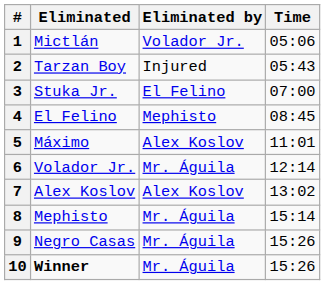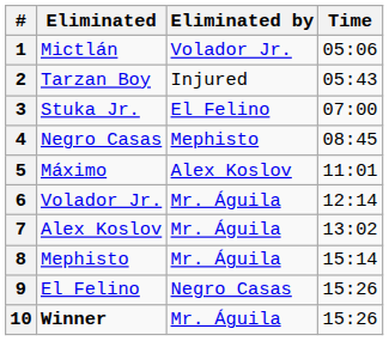 <table class="wikitable sortable">
 <tr>
 <th data-sort-type="number" scope="col">#</th>
 <th scope="col">Eliminated</th>
 <th scope="col">Eliminated by</th>
 <th scope="col">Time</th>
 </tr>
 <tr>
 <th>1</th>
 <td><a href='#'>Mictlán</a></td>
 <td><a href='#'>Volador Jr.</a></td>
 <td>05:06</td>
 </tr>
 <tr>
 <th>2</th>
 <td><a href='#'>Tarzan Boy</a></td>
 <td>Injured</td>
 <td>05:43</td>
 </tr>
 <tr>
 <th>3</th>
 <td><a href='#'>Stuka Jr.</a></td>
 <td><a href='#'>El Felino</a></td>
 <td>07:00</td>
 </tr>
 <tr>
 <th>4</th>
-<td><a href='#'>El Felino</a></td>
+<td><a href='#'>Negro Casas</a></td>
 <td><a href='#'>Mephisto</a></td>
 <td>08:45</td>
 </tr>
 <tr>
 <th>5</th>
 <td><a href='#'>Máximo</a></td>
 <td><a href='#'>Alex Koslov</a></td>
 <td>11:01</td>
 </tr>
 <tr>
 <th>6</th>
 <td><a href='#'>Volador Jr.</a></td>
 <td><a href='#'>Mr. Águila</a></td>
 <td>12:14</td>
 </tr>
 <tr>
 <th>7</th>
 <td><a href='#'>Alex Koslov</a></td>
-<td><a href='#'>Alex Koslov</a></td>
+<td><a href='#'>Mr. Águila</a></td>
 <td>13:02</td>
 </tr>
 <tr>
 <th>8</th>
 <td><a href='#'>Mephisto</a></td>
 <td><a href='#'>Mr. Águila</a></td>
 <td>15:14</td>
 </tr>
 <tr>
 <th>9</th>
+<td><a href='#'>El Felino</a></td>
 <td><a href='#'>Negro Casas</a></td>
-<td><a href='#'>Mr. Águila</a></td>
 <td>15:26</td>
 </tr>
 <tr>
 <th>10</th>
 <td><strong>Winner</strong></td>
 <td><a href='#'>Mr. Águila</a></td>
 <td>15:26</td>
 </tr>
 </table>
